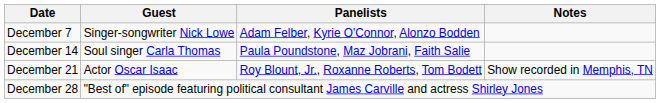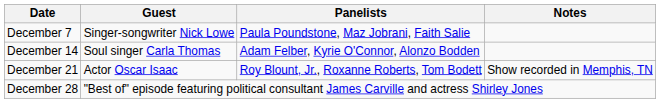 <table class="wikitable">
 <tr>
 <th>Date</th>
 <th>Guest</th>
 <th>Panelists</th>
 <th>Notes</th>
 </tr>
 <tr>
 <td>December 7</td>
 <td>Singer-songwriter <a href='#'>Nick Lowe</a></td>
-<td><a href='#'>Adam Felber</a>, <a href='#'>Kyrie O'Connor</a>, <a href='#'>Alonzo Bodden</a></td>
+<td><a href='#'>Paula Poundstone</a>, <a href='#'>Maz Jobrani</a>, <a href='#'>Faith Salie</a></td>
 <td></td>
 </tr>
 <tr>
 <td>December 14</td>
 <td>Soul singer <a href='#'>Carla Thomas</a></td>
-<td><a href='#'>Paula Poundstone</a>, <a href='#'>Maz Jobrani</a>, <a href='#'>Faith Salie</a></td>
+<td><a href='#'>Adam Felber</a>, <a href='#'>Kyrie O'Connor</a>, <a href='#'>Alonzo Bodden</a></td>
 <td></td>
 </tr>
 <tr>
 <td>December 21</td>
 <td>Actor <a href='#'>Oscar Isaac</a></td>
 <td><a href='#'>Roy Blount, Jr.</a>, <a href='#'>Roxanne Roberts</a>, <a href='#'>Tom Bodett</a></td>
 <td>Show recorded in <a href='#'>Memphis, TN</a></td>
 </tr>
 <tr>
 <td>December 28</td>
 <td colspan="3">"Best of" episode featuring political consultant <a href='#'>James Carville</a> and actress <a href='#'>Shirley Jones</a></td>
 </tr>
 </table>
